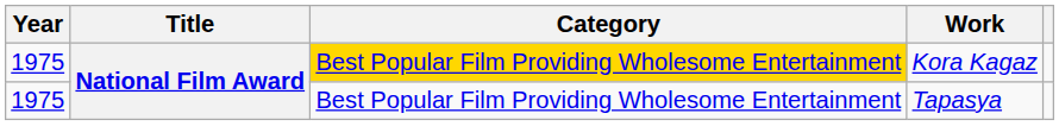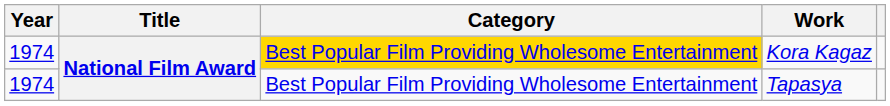 <table class="wikitable sortable">
 <tr>
 <th>Year</th>
 <th>Title</th>
 <th>Category</th>
 <th>Work</th>
 <th></th>
 </tr>
 <tr>
-<td><a href='#'>1975</a></td>
+<td><a href='#'>1974</a></td>
 <th rowspan="2"><a href='#'>National Film Award</a></th>
 <td style="background: gold;"><a href='#'>Best Popular Film Providing Wholesome Entertainment</a></td>
 <td><em><a href='#'>Kora Kagaz</a></em></td>
 <td></td>
 </tr>
 <tr>
-<td><a href='#'>1975</a></td>
+<td><a href='#'>1974</a></td>
 <td><a href='#'>Best Popular Film Providing Wholesome Entertainment</a></td>
 <td><em><a href='#'>Tapasya</a></em></td>
 <td></td>
 </tr>
 </table>
